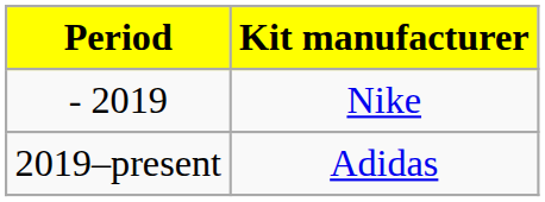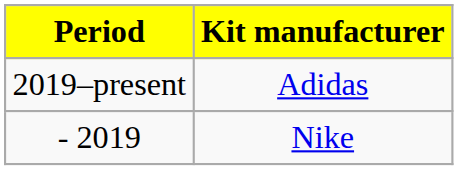 <table class="wikitable" style="font-size: 95%; text-align:center">
 <tr>
 <th scope=col style="color:#000000; background:yellow">Period</th>
 <th scope=col style="color:#000000; background:yellow">Kit manufacturer</th>
 </tr>
 <tr>
+<td>2019–present</td>
+<td> <a href='#'>Adidas</a></td>
+</tr>
+<tr>
 <td>- 2019</td>
 <td> <a href='#'>Nike</a></td>
 </tr>
-<tr>
-<td>2019–present</td>
-<td> <a href='#'>Adidas</a></td>
-</tr>
 </table>
